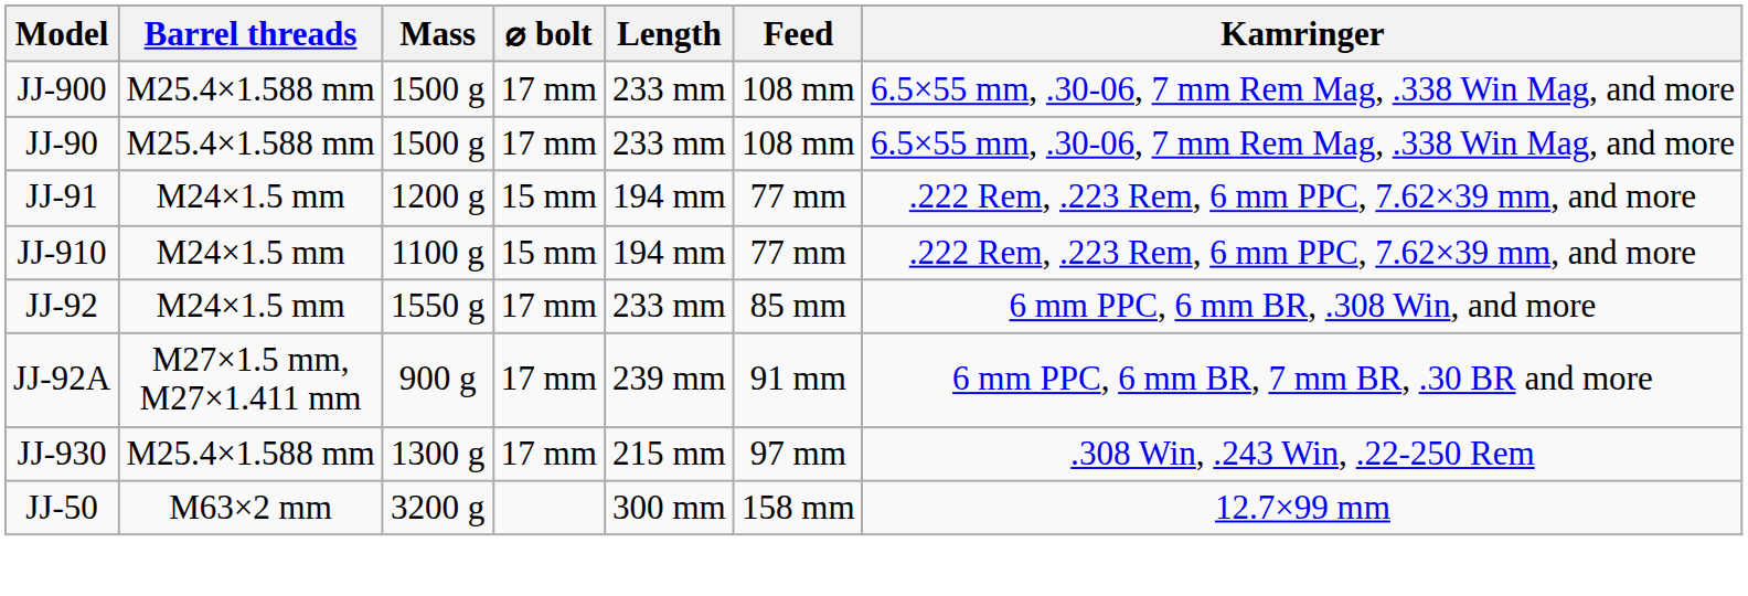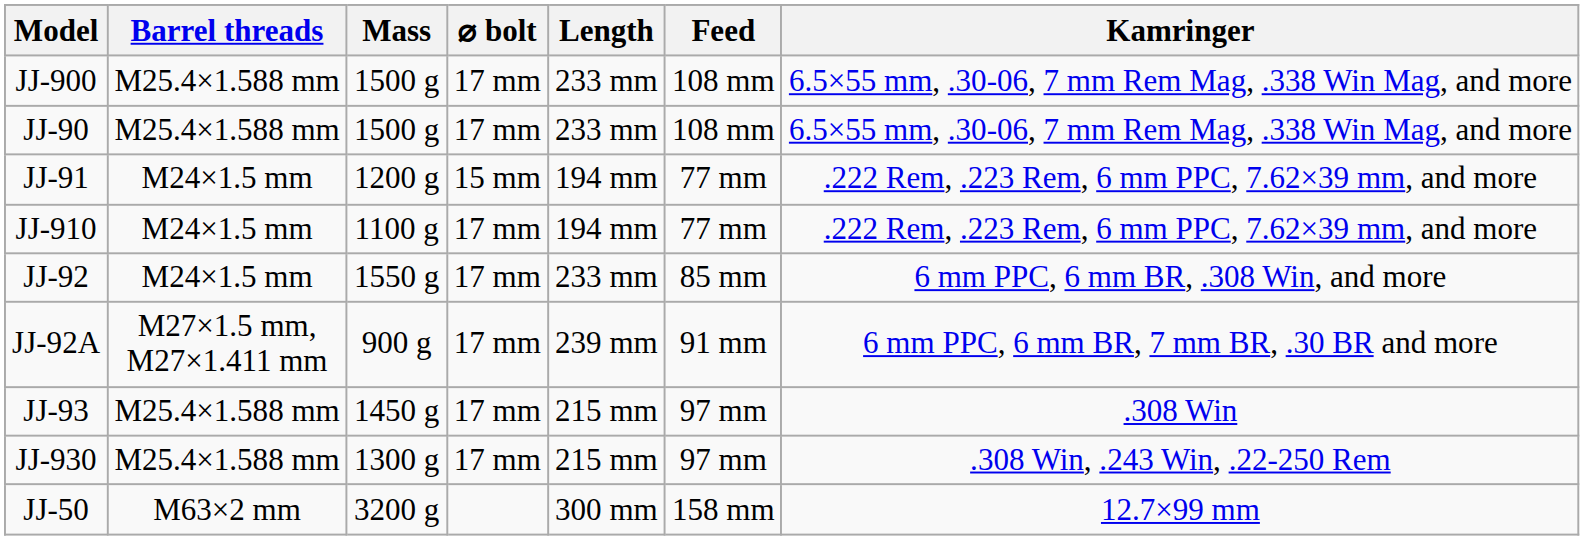 <table class="sortable wikitable" style="text-align: center;">
 <tr>
 <th>Model</th>
 <th><a href='#'>Barrel threads</a></th>
 <th>Mass</th>
 <th>⌀ bolt</th>
 <th>Length</th>
 <th>Feed</th>
 <th>Kamringer</th>
 </tr>
 <tr>
 <td>JJ-900</td>
 <td>M25.4×1.588 mm</td>
 <td>1500 g</td>
 <td>17 mm</td>
 <td>233 mm</td>
 <td>108 mm</td>
 <td><a href='#'>6.5×55 mm</a>, <a href='#'>.30-06</a>, <a href='#'>7 mm Rem Mag</a>, <a href='#'>.338 Win Mag</a>, and more</td>
 </tr>
 <tr>
 <td>JJ-90</td>
 <td>M25.4×1.588 mm</td>
 <td>1500 g</td>
 <td>17 mm</td>
 <td>233 mm</td>
 <td>108 mm</td>
 <td><a href='#'>6.5×55 mm</a>, <a href='#'>.30-06</a>, <a href='#'>7 mm Rem Mag</a>, <a href='#'>.338 Win Mag</a>, and more</td>
 </tr>
 <tr>
 <td>JJ-91</td>
 <td>M24×1.5 mm</td>
 <td>1200 g</td>
 <td>15 mm</td>
 <td>194 mm</td>
 <td>77 mm</td>
 <td><a href='#'>.222 Rem</a>, <a href='#'>.223 Rem</a>, <a href='#'>6 mm PPC</a>, <a href='#'>7.62×39 mm</a>, and more</td>
 </tr>
 <tr>
 <td>JJ-910</td>
 <td>M24×1.5 mm</td>
 <td>1100 g</td>
-<td>15 mm</td>
+<td>17 mm</td>
 <td>194 mm</td>
 <td>77 mm</td>
 <td><a href='#'>.222 Rem</a>, <a href='#'>.223 Rem</a>, <a href='#'>6 mm PPC</a>, <a href='#'>7.62×39 mm</a>, and more</td>
 </tr>
 <tr>
 <td>JJ-92</td>
 <td>M24×1.5 mm</td>
 <td>1550 g</td>
 <td>17 mm</td>
 <td>233 mm</td>
 <td>85 mm</td>
 <td><a href='#'>6 mm PPC</a>, <a href='#'>6 mm BR</a>, <a href='#'>.308 Win</a>, and more</td>
 </tr>
 <tr>
 <td>JJ-92A</td>
 <td>M27×1.5 mm,<br>M27×1.411 mm</td>
 <td>900 g</td>
 <td>17 mm</td>
 <td>239 mm</td>
 <td>91 mm</td>
 <td><a href='#'>6 mm PPC</a>, <a href='#'>6 mm BR</a>, <a href='#'>7 mm BR</a>, <a href='#'>.30 BR</a> and more</td>
 </tr>
 <tr>
+<td>JJ-93</td>
+<td>M25.4×1.588 mm</td>
+<td>1450 g</td>
+<td>17 mm</td>
+<td>215 mm</td>
+<td>97 mm</td>
+<td><a href='#'>.308 Win</a></td>
+</tr>
+<tr>
 <td>JJ-930</td>
 <td>M25.4×1.588 mm</td>
 <td>1300 g</td>
 <td>17 mm</td>
 <td>215 mm</td>
 <td>97 mm</td>
 <td><a href='#'>.308 Win</a>, <a href='#'>.243 Win</a>, <a href='#'>.22-250 Rem</a></td>
 </tr>
 <tr>
 <td>JJ-50</td>
 <td>M63×2 mm</td>
 <td>3200 g</td>
 <td></td>
 <td>300 mm</td>
 <td>158 mm</td>
 <td><a href='#'>12.7×99 mm</a></td>
 </tr>
 </table>
